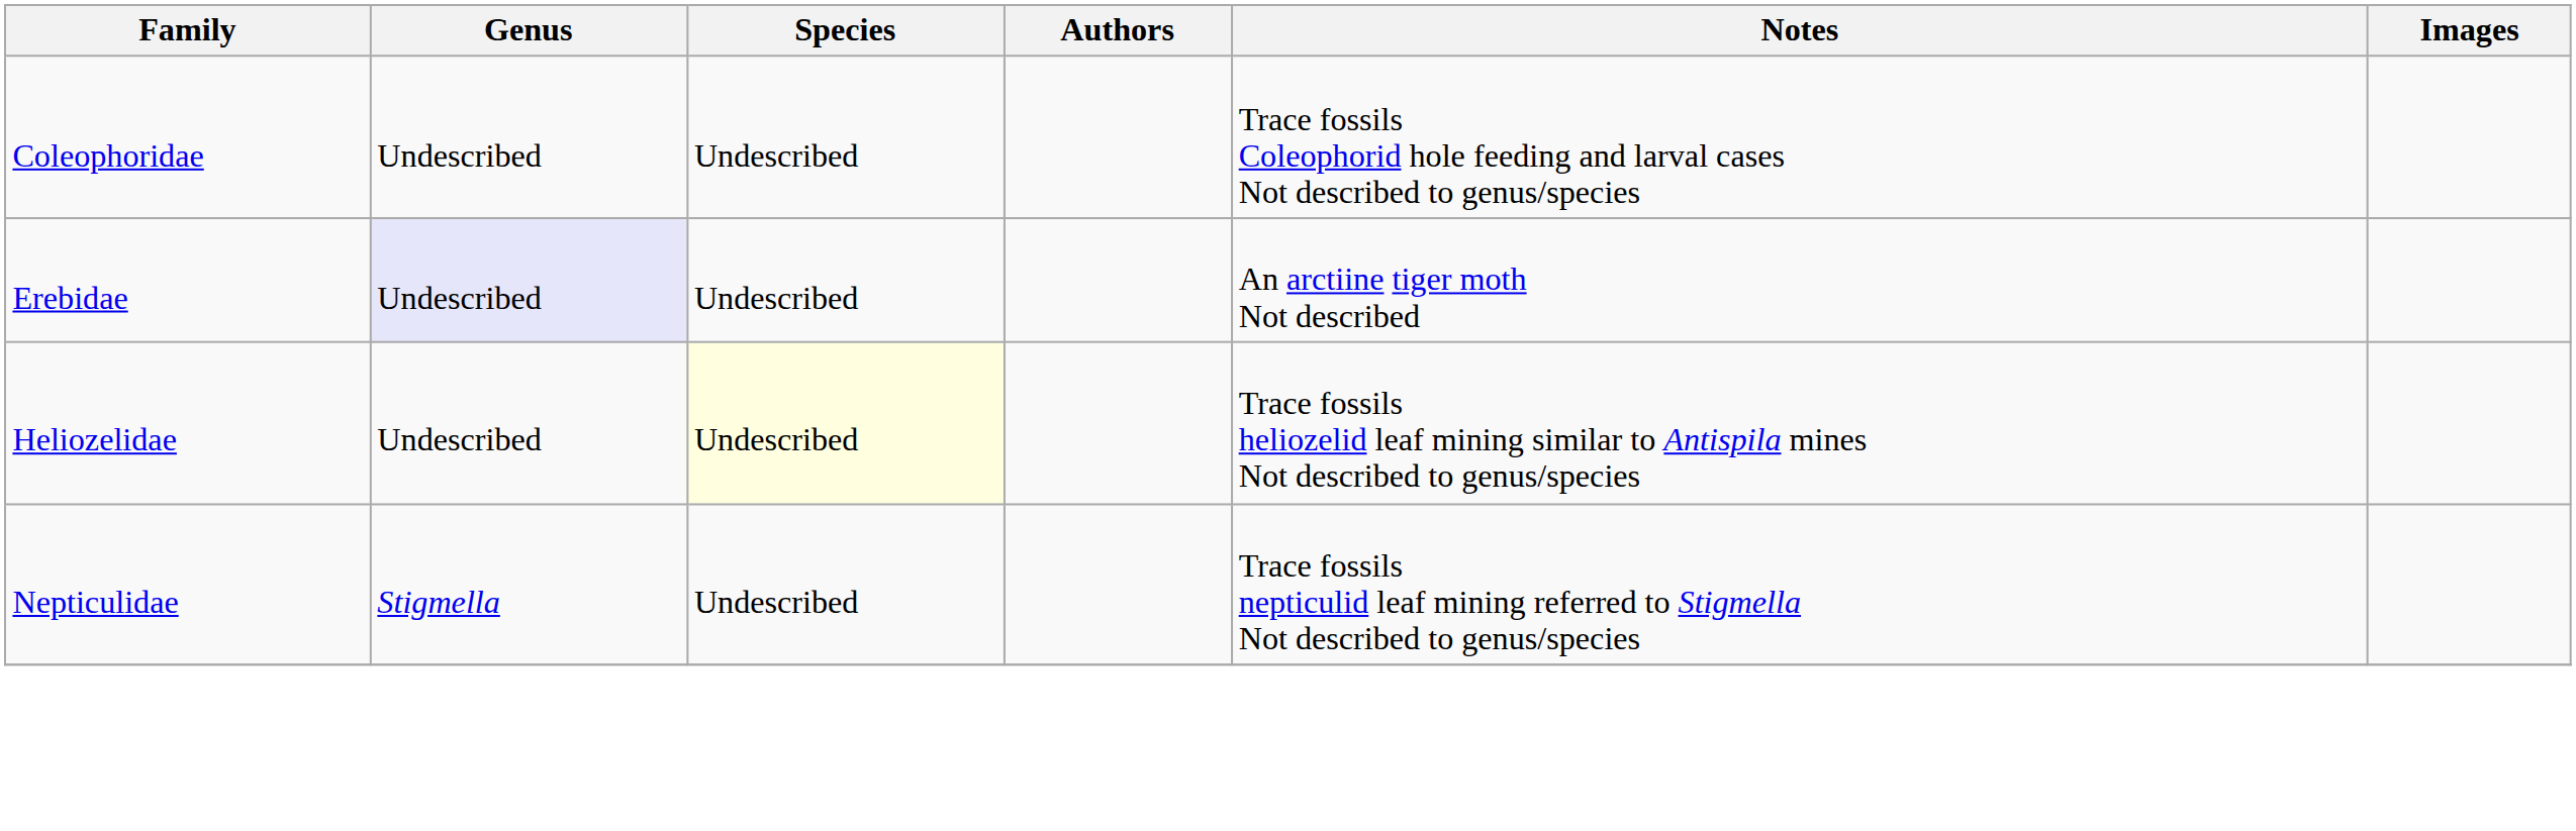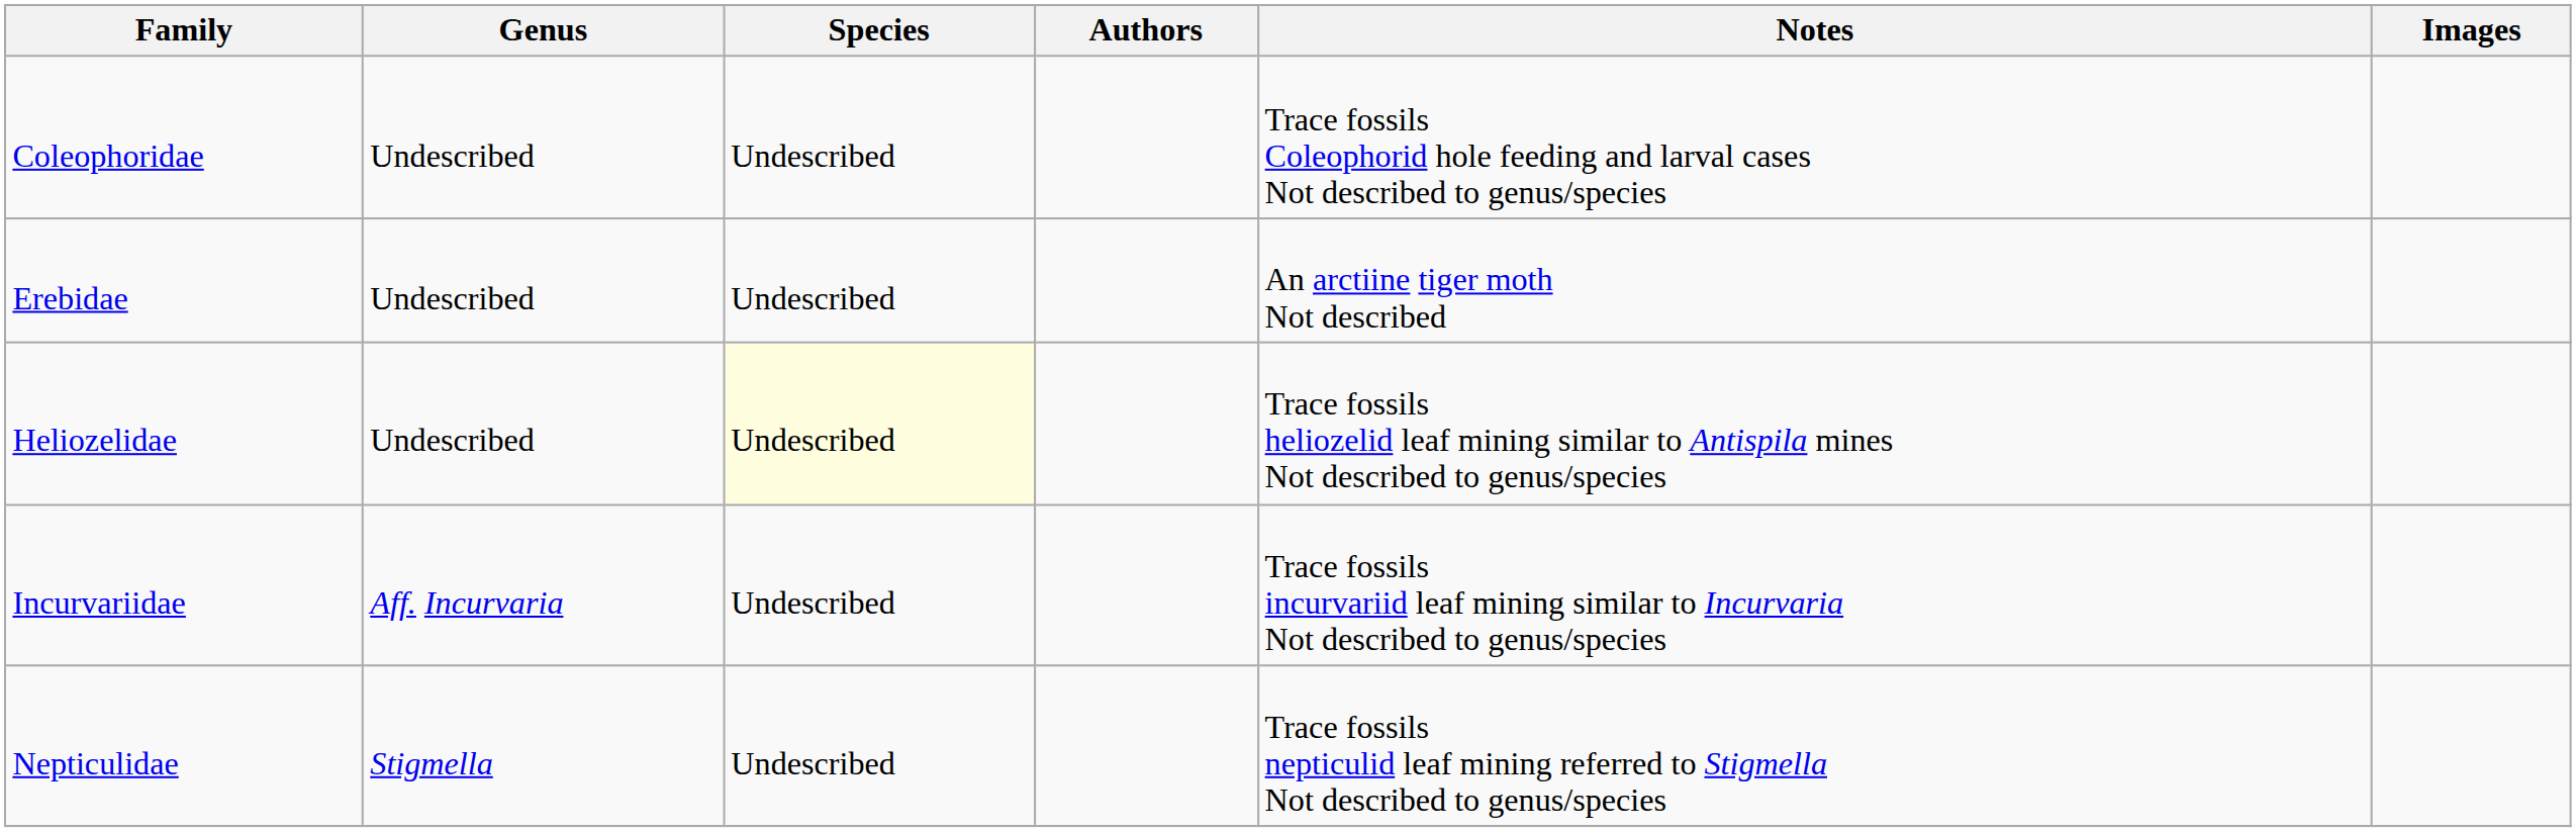 <table class="wikitable sortable"  style="margin:auto; width:100%;">
 <tr>
 <th>Family</th>
 <th>Genus</th>
 <th>Species</th>
 <th>Authors</th>
 <th>Notes</th>
 <th>Images</th>
 </tr>
 <tr>
 <td><br><a href='#'>Coleophoridae</a></td>
 <td><br>Undescribed</td>
 <td><br>Undescribed</td>
 <td></td>
 <td><br>Trace fossils<br><a href='#'>Coleophorid</a> hole feeding and larval cases<br>Not described to genus/species</td>
 <td></td>
 </tr>
 <tr>
 <td><br><a href='#'>Erebidae</a></td>
-<td style="background: lavender;"><br>Undescribed</td>
+<td><br>Undescribed</td>
 <td><br>Undescribed</td>
 <td></td>
 <td><br>An <a href='#'>arctiine</a> <a href='#'>tiger moth</a><br> Not described</td>
 <td><br></td>
 </tr>
 <tr>
 <td><br><a href='#'>Heliozelidae</a></td>
 <td><br>Undescribed</td>
 <td style="background: lightyellow;"><br>Undescribed</td>
 <td></td>
 <td><br>Trace fossils<br><a href='#'>heliozelid</a> leaf mining similar to <em><a href='#'>Antispila</a></em> mines<br>Not described to genus/species</td>
 <td></td>
 </tr>
 <tr>
+<td><br><a href='#'>Incurvariidae</a></td>
+<td><br><em><a href='#'>Aff.</a></em> <em><a href='#'>Incurvaria</a></em></td>
+<td><br>Undescribed</td>
+<td></td>
+<td><br>Trace fossils<br><a href='#'>incurvariid</a> leaf mining similar to <em><a href='#'>Incurvaria</a></em><br>Not described to genus/species</td>
+<td></td>
+</tr>
+<tr>
 <td><br><a href='#'>Nepticulidae</a></td>
 <td><br><em><a href='#'>Stigmella</a></em></td>
 <td><br>Undescribed</td>
 <td></td>
 <td><br>Trace fossils<br><a href='#'>nepticulid</a> leaf mining referred to <em><a href='#'>Stigmella</a></em><br>Not described to genus/species</td>
 <td></td>
 </tr>
 <tr>
 </tr>
 </table>
